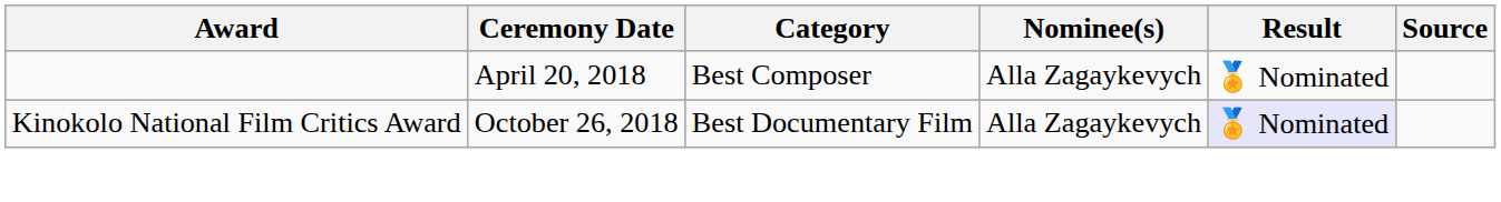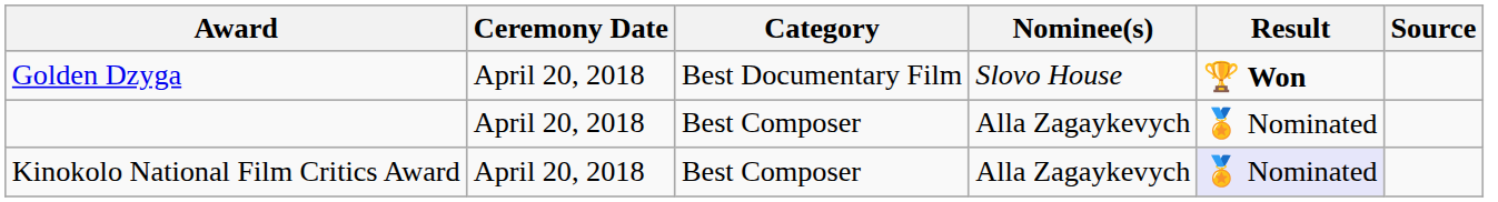 <table class="wikitable">
 <tr>
 <th>Award</th>
 <th>Ceremony Date</th>
 <th>Category</th>
 <th>Nominee(s)</th>
 <th>Result</th>
 <th>Source</th>
+</tr>
+<tr>
+<td><a href='#'>Golden Dzyga</a></td>
+<td>April 20, 2018</td>
+<td>Best Documentary Film</td>
+<td><em>Slovo House</em></td>
+<td>🏆 <strong>Won</strong></td>
+<td></td>
 </tr>
 <tr>
 <td></td>
 <td>April 20, 2018</td>
 <td>Best Composer</td>
 <td>Alla Zagaykevych</td>
 <td>🏅 Nominated</td>
 <td></td>
 </tr>
 <tr>
 <td>Kinokolo National Film Critics Award</td>
-<td>October 26, 2018</td>
-<td>Best Documentary Film</td>
+<td>April 20, 2018</td>
+<td>Best Composer</td>
 <td>Alla Zagaykevych</td>
 <td style="background: lavender;">🏅 Nominated</td>
 <td></td>
 </tr>
 </table>
